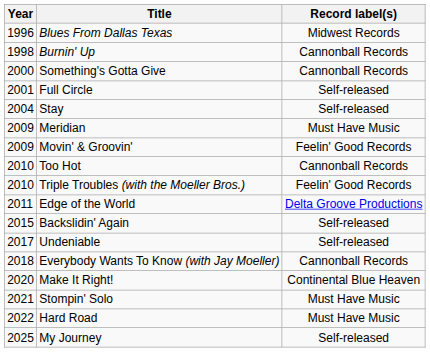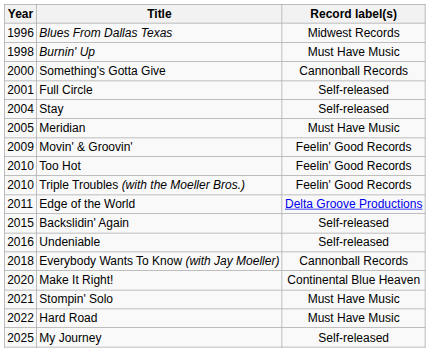 <table class="wikitable sortable">
 <tr>
 <th>Year</th>
 <th>Title</th>
 <th>Record label(s)</th>
 </tr>
 <tr>
 <td>1996</td>
 <td><em>Blues From Dallas Texas</em></td>
 <td style="text-align:center;">Midwest Records</td>
 </tr>
 <tr>
 <td>1998</td>
 <td><em>Burnin' Up<strong></td>
-<td style="text-align:center;">Cannonball Records</td>
+<td style="text-align:center;">Must Have Music</td>
 </tr>
 <tr>
 <td>2000</td>
 <td></em>Something's Gotta Give<em></td>
 <td style="text-align:center;">Cannonball Records</td>
 </tr>
 <tr>
 <td>2001</td>
 <td></em>Full Circle<em></td>
 <td style="text-align:center;">Self-released</td>
 </tr>
 <tr>
 <td>2004</td>
 <td></em>Stay<em></td>
 <td style="text-align:center;">Self-released</td>
 </tr>
 <tr>
-<td>2009</td>
+<td>2005</td>
 <td></em>Meridian<em></td>
 <td style="text-align:center;">Must Have Music</td>
 </tr>
 <tr>
 <td>2009</td>
 <td></em>Movin' & Groovin' <em></td>
 <td style="text-align:center;">Feelin' Good Records</td>
 </tr>
 <tr>
 <td>2010</td>
 <td></em>Too Hot<em></td>
-<td style="text-align:center;">Cannonball Records</td>
+<td style="text-align:center;">Feelin' Good Records</td>
 </tr>
 <tr>
 <td>2010</td>
 <td></em>Triple Troubles<em> (with the Moeller Bros.)</td>
 <td style="text-align:center;">Feelin' Good Records</td>
 </tr>
 <tr>
 <td>2011</td>
 <td></em>Edge of the World<em></td>
 <td style="text-align:center;"><a href='#'>Delta Groove Productions</a></td>
 </tr>
 <tr>
 <td>2015</td>
 <td></em>Backslidin' Again<em></td>
 <td style="text-align:center;">Self-released</td>
 </tr>
 <tr>
-<td>2017</td>
+<td>2016</td>
 <td></em>Undeniable<em></td>
 <td style="text-align:center;">Self-released</td>
 </tr>
 <tr>
 <td>2018</td>
 <td></em>Everybody Wants To Know<em> (with Jay Moeller)</td>
 <td style="text-align:center;">Cannonball Records</td>
 </tr>
 <tr>
 <td>2020</td>
 <td></em>Make It Right!<em></td>
 <td style="text-align:center;">Continental Blue Heaven</td>
 </tr>
 <tr>
 <td>2021</td>
 <td></em>Stompin' Solo<em></td>
 <td style="text-align:center;">Must Have Music</td>
 </tr>
 <tr>
 <td>2022</td>
 <td></em>Hard Road<em></td>
 <td style="text-align:center;">Must Have Music</td>
 </tr>
 <tr>
 <td>2025</td>
 <td></em>My Journey<em></td>
 <td style="text-align:center;">Self-released</td>
 </tr>
 </table>
